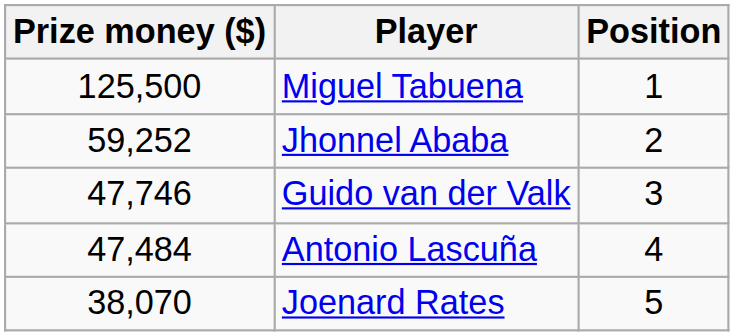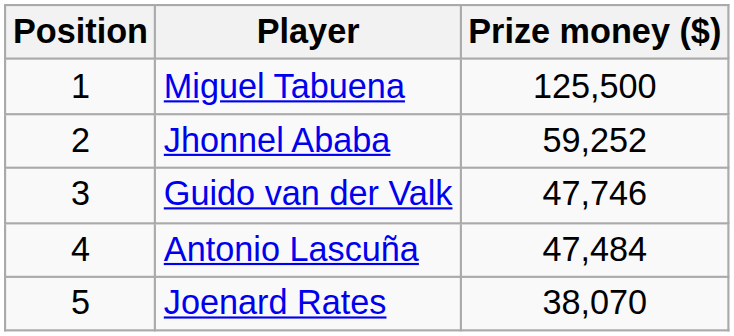 <table class="wikitable">
 <tr>
+<th>Position</th>
+<th>Player</th>
 <th>Prize money ($)</th>
-<th>Player</th>
-<th>Position</th>
 </tr>
 <tr>
+<td align=center>1</td>
+<td> <a href='#'>Miguel Tabuena</a></td>
 <td align=center>125,500</td>
-<td> <a href='#'>Miguel Tabuena</a></td>
-<td align=center>1</td>
 </tr>
 <tr>
+<td align=center>2</td>
+<td> <a href='#'>Jhonnel Ababa</a></td>
 <td align=center>59,252</td>
-<td> <a href='#'>Jhonnel Ababa</a></td>
-<td align=center>2</td>
 </tr>
 <tr>
+<td align=center>3</td>
+<td> <a href='#'>Guido van der Valk</a></td>
 <td align=center>47,746</td>
-<td> <a href='#'>Guido van der Valk</a></td>
-<td align=center>3</td>
 </tr>
 <tr>
+<td align=center>4</td>
+<td> <a href='#'>Antonio Lascuña</a></td>
 <td align=center>47,484</td>
-<td> <a href='#'>Antonio Lascuña</a></td>
-<td align=center>4</td>
 </tr>
 <tr>
+<td align=center>5</td>
+<td> <a href='#'>Joenard Rates</a></td>
 <td align=center>38,070</td>
-<td> <a href='#'>Joenard Rates</a></td>
-<td align=center>5</td>
 </tr>
 </table>
